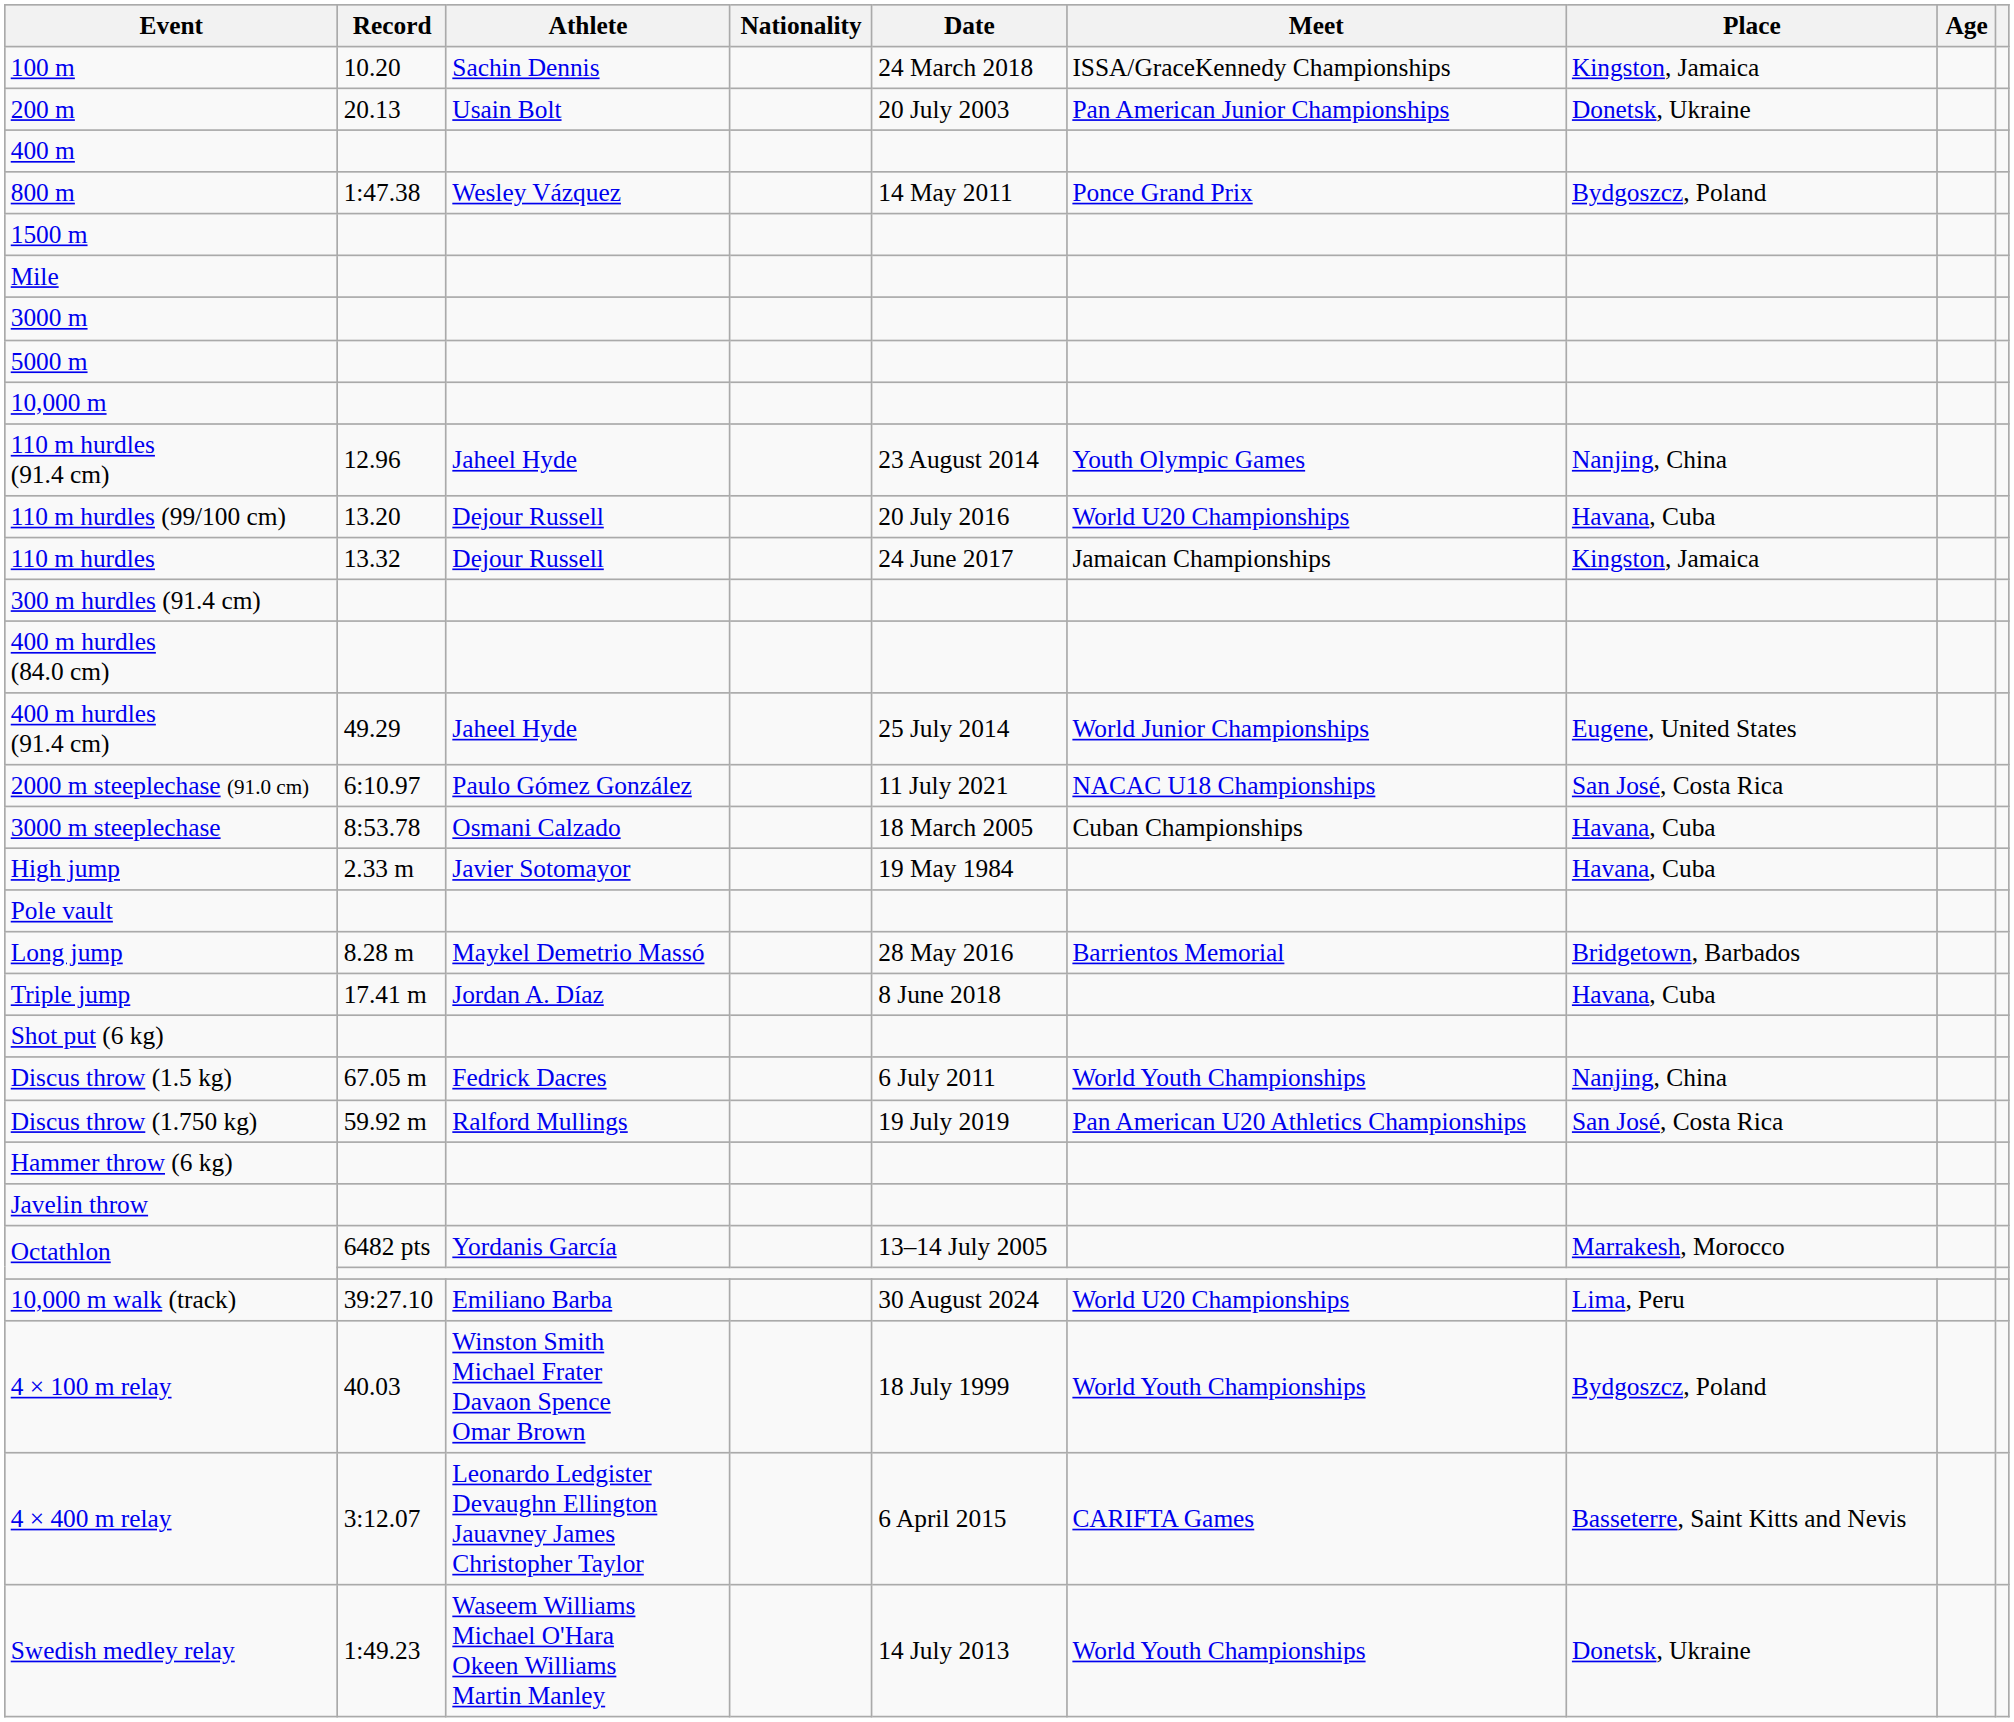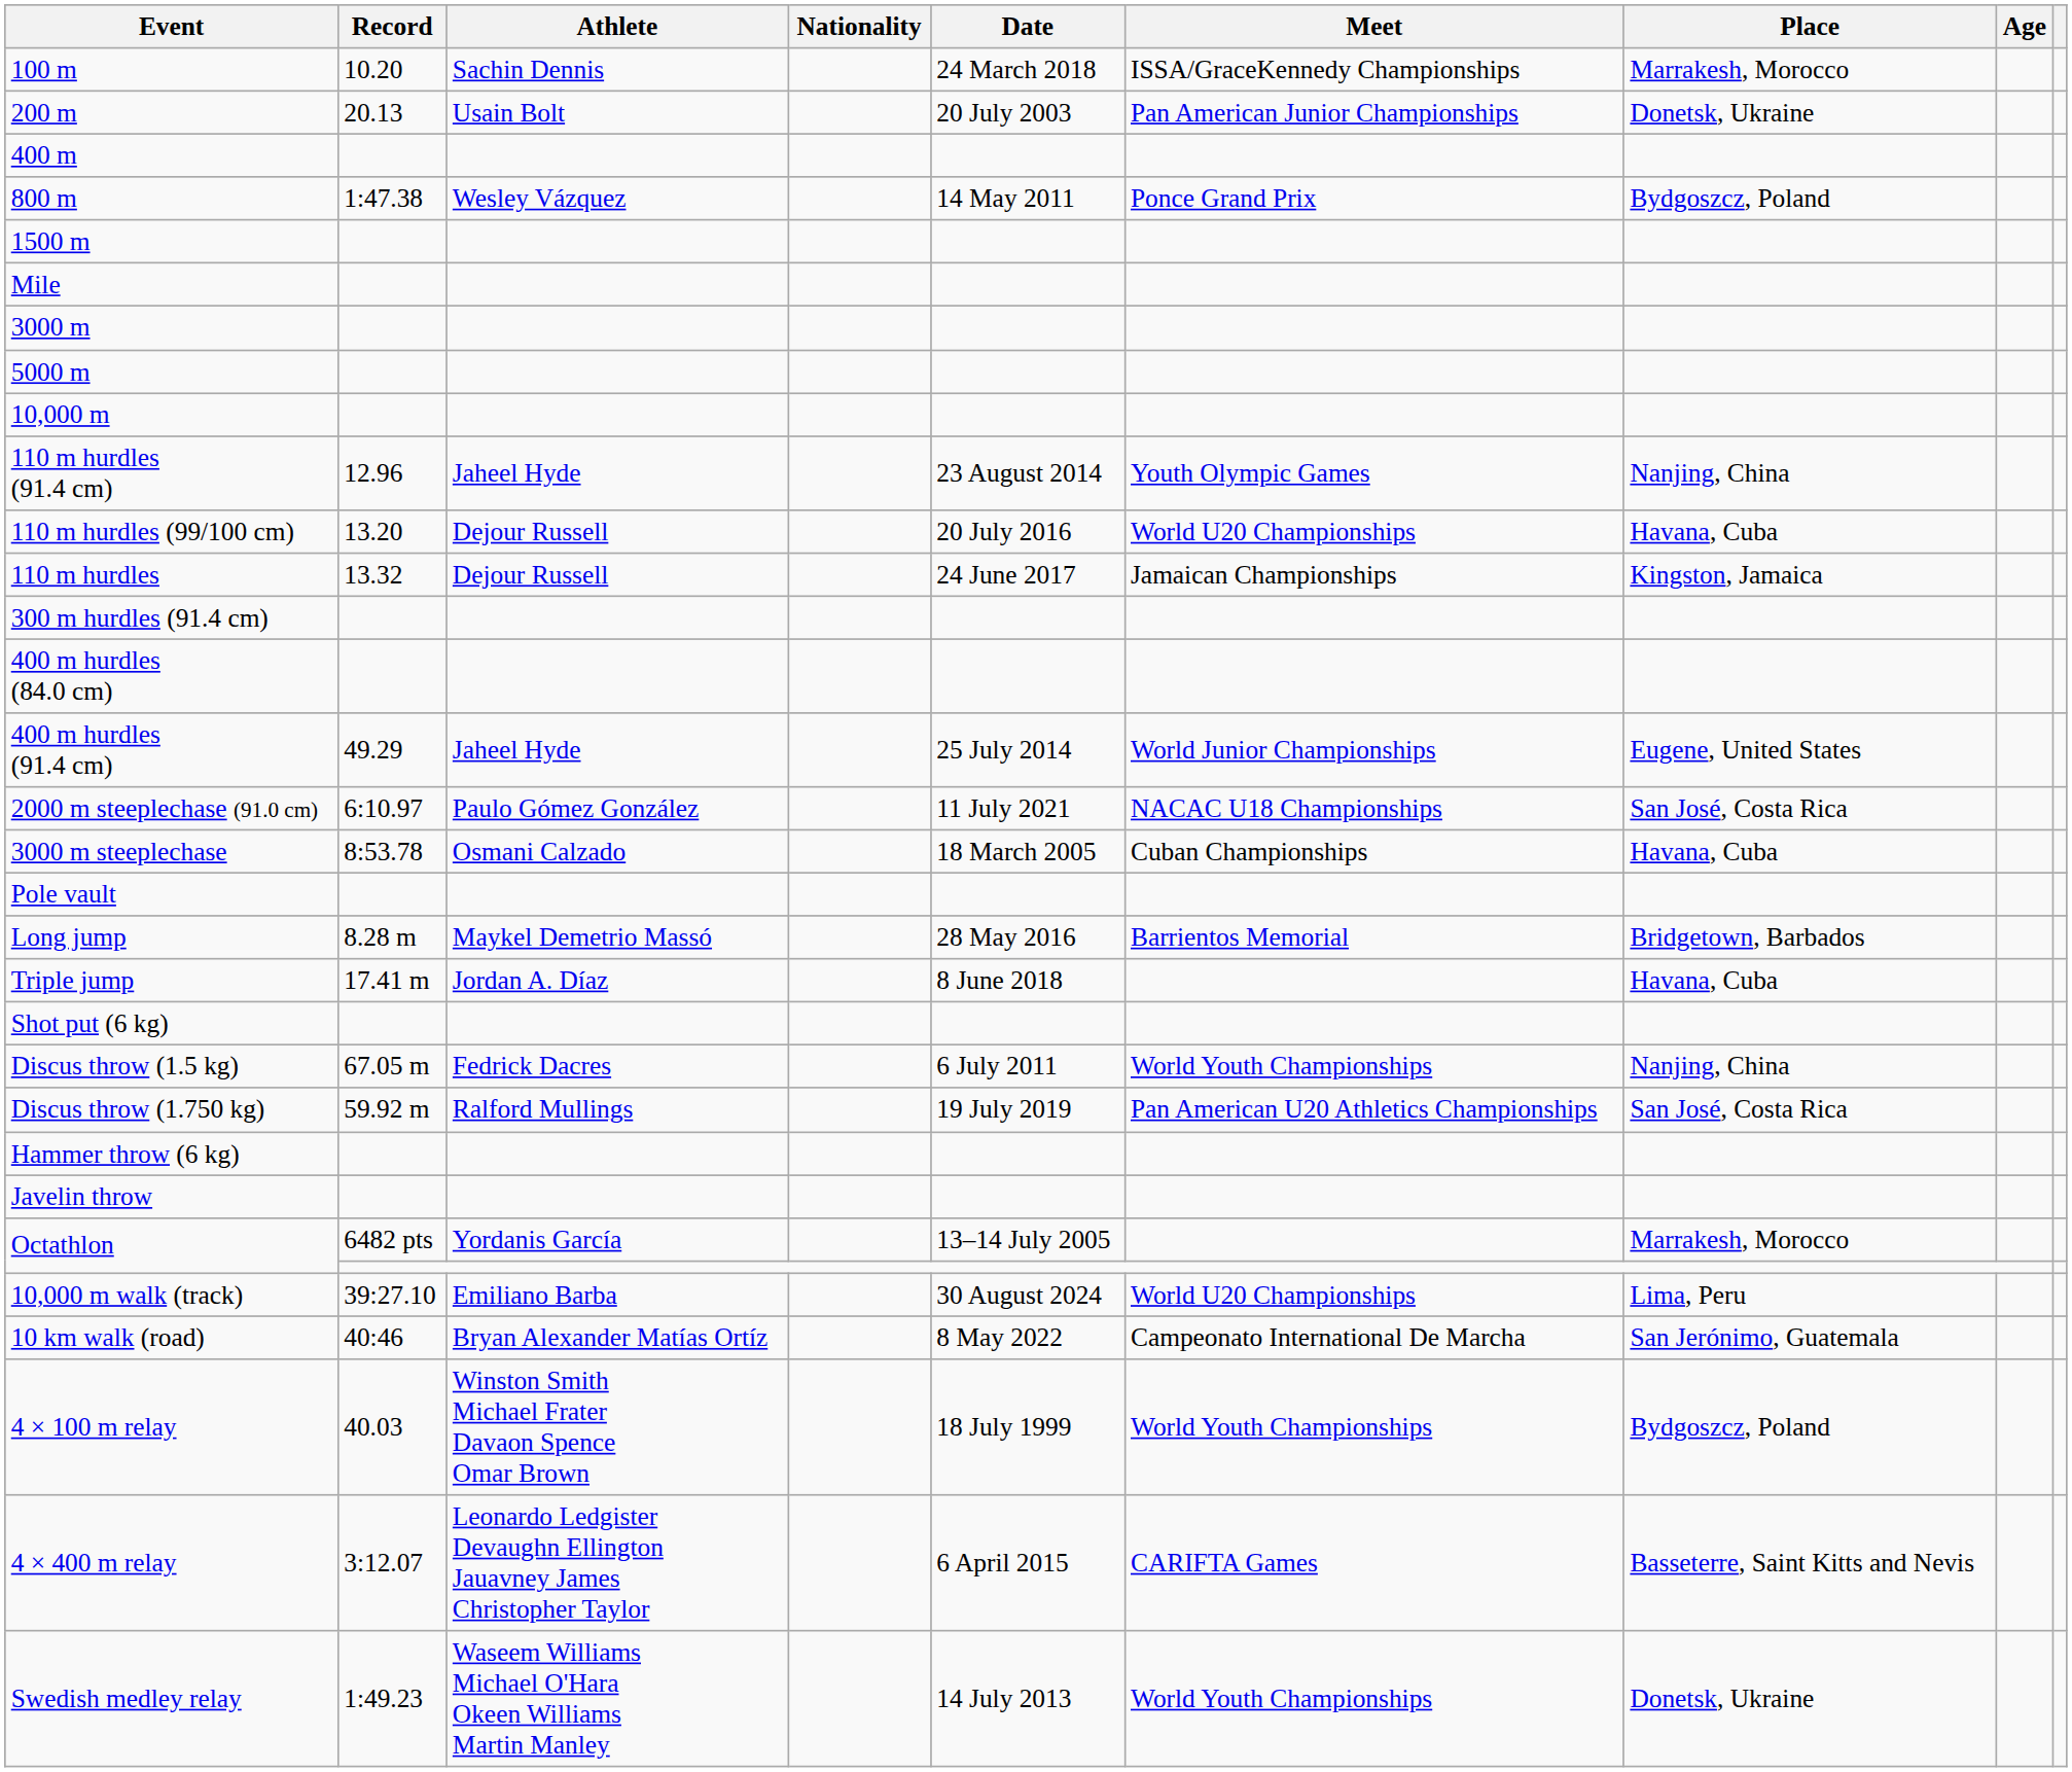 <table class="wikitable" style="font-size:95%; width: 95%;">
 <tr>
 <th>Event</th>
 <th>Record</th>
 <th>Athlete</th>
 <th>Nationality</th>
 <th>Date</th>
 <th>Meet</th>
 <th>Place</th>
 <th>Age</th>
 <th></th>
 </tr>
 <tr>
 <td><a href='#'>100 m</a></td>
 <td>10.20 </td>
 <td><a href='#'>Sachin Dennis</a></td>
 <td></td>
 <td>24 March 2018</td>
 <td>ISSA/GraceKennedy Championships</td>
-<td><a href='#'>Kingston</a>, Jamaica</td>
+<td><a href='#'>Marrakesh</a>, Morocco</td>
 <td></td>
 <td></td>
 </tr>
 <tr>
 <td><a href='#'>200 m</a></td>
 <td>20.13 </td>
 <td><a href='#'>Usain Bolt</a></td>
 <td></td>
 <td>20 July 2003</td>
 <td><a href='#'>Pan American Junior Championships</a></td>
 <td><a href='#'>Donetsk</a>, Ukraine</td>
 <td></td>
 <td></td>
 </tr>
 <tr>
 <td><a href='#'>400 m</a></td>
 <td></td>
 <td></td>
 <td></td>
 <td></td>
 <td></td>
 <td></td>
 <td></td>
 <td></td>
 </tr>
 <tr>
 <td><a href='#'>800 m</a></td>
 <td>1:47.38</td>
 <td><a href='#'>Wesley Vázquez</a></td>
 <td></td>
 <td>14 May 2011</td>
 <td><a href='#'>Ponce Grand Prix</a></td>
 <td><a href='#'>Bydgoszcz</a>, Poland</td>
 <td></td>
 <td></td>
 </tr>
 <tr>
 <td><a href='#'>1500 m</a></td>
 <td></td>
 <td></td>
 <td></td>
 <td></td>
 <td></td>
 <td></td>
 <td></td>
 <td></td>
 </tr>
 <tr>
 <td><a href='#'>Mile</a></td>
 <td></td>
 <td></td>
 <td></td>
 <td></td>
 <td></td>
 <td></td>
 <td></td>
 <td></td>
 </tr>
 <tr>
 <td><a href='#'>3000 m</a></td>
 <td></td>
 <td></td>
 <td></td>
 <td></td>
 <td></td>
 <td></td>
 <td></td>
 <td></td>
 </tr>
 <tr>
 <td><a href='#'>5000 m</a></td>
 <td></td>
 <td></td>
 <td></td>
 <td></td>
 <td></td>
 <td></td>
 <td></td>
 <td></td>
 </tr>
 <tr>
 <td><a href='#'>10,000 m</a></td>
 <td></td>
 <td></td>
 <td></td>
 <td></td>
 <td></td>
 <td></td>
 <td></td>
 <td></td>
 </tr>
 <tr>
 <td><a href='#'>110 m hurdles</a><br>(91.4 cm)</td>
 <td>12.96 </td>
 <td><a href='#'>Jaheel Hyde</a></td>
 <td></td>
 <td>23 August 2014</td>
 <td><a href='#'>Youth Olympic Games</a></td>
 <td><a href='#'>Nanjing</a>, China</td>
 <td></td>
 <td></td>
 </tr>
 <tr>
 <td><a href='#'>110 m hurdles</a> (99/100 cm)</td>
 <td>13.20 </td>
 <td><a href='#'>Dejour Russell</a></td>
 <td></td>
 <td>20 July 2016</td>
 <td><a href='#'>World U20 Championships</a></td>
 <td><a href='#'>Havana</a>, Cuba</td>
 <td></td>
 <td></td>
 </tr>
 <tr>
 <td><a href='#'>110 m hurdles</a></td>
 <td>13.32 </td>
 <td><a href='#'>Dejour Russell</a></td>
 <td></td>
 <td>24 June 2017</td>
 <td>Jamaican Championships</td>
 <td><a href='#'>Kingston</a>, Jamaica</td>
 <td></td>
 <td></td>
 </tr>
 <tr>
 <td><a href='#'>300 m hurdles</a> (91.4 cm)</td>
 <td></td>
 <td></td>
 <td></td>
 <td></td>
 <td></td>
 <td></td>
 <td></td>
 <td></td>
 </tr>
 <tr>
 <td><a href='#'>400 m hurdles</a><br>(84.0 cm)</td>
 <td></td>
 <td></td>
 <td></td>
 <td></td>
 <td></td>
 <td></td>
 <td></td>
 <td></td>
 </tr>
 <tr>
 <td><a href='#'>400 m hurdles</a><br>(91.4 cm)</td>
 <td>49.29</td>
 <td><a href='#'>Jaheel Hyde</a></td>
 <td></td>
 <td>25 July 2014</td>
 <td><a href='#'>World Junior Championships</a></td>
 <td><a href='#'>Eugene</a>, United States</td>
 <td></td>
 <td></td>
 </tr>
 <tr>
 <td><a href='#'>2000 m steeplechase</a> <small>(91.0 cm)</small></td>
 <td>6:10.97</td>
 <td><a href='#'>Paulo Gómez González</a></td>
 <td></td>
 <td>11 July 2021</td>
 <td><a href='#'>NACAC U18 Championships</a></td>
 <td><a href='#'>San José</a>, Costa Rica</td>
 <td></td>
 <td></td>
 </tr>
 <tr>
 <td><a href='#'>3000 m steeplechase</a></td>
 <td>8:53.78</td>
 <td><a href='#'>Osmani Calzado</a></td>
 <td></td>
 <td>18 March 2005</td>
 <td>Cuban Championships</td>
 <td><a href='#'>Havana</a>, Cuba</td>
 <td></td>
 <td></td>
 </tr>
 <tr>
-<td><a href='#'>High jump</a></td>
-<td>2.33 m</td>
-<td><a href='#'>Javier Sotomayor</a></td>
-<td></td>
-<td>19 May 1984</td>
-<td></td>
-<td><a href='#'>Havana</a>, Cuba</td>
-<td></td>
-<td></td>
-</tr>
-<tr>
 <td><a href='#'>Pole vault</a></td>
 <td></td>
 <td></td>
 <td></td>
 <td></td>
 <td></td>
 <td></td>
 <td></td>
 <td></td>
 </tr>
 <tr>
 <td><a href='#'>Long jump</a></td>
 <td>8.28 m </td>
 <td><a href='#'>Maykel Demetrio Massó</a></td>
 <td></td>
 <td>28 May 2016</td>
 <td><a href='#'>Barrientos Memorial</a></td>
 <td><a href='#'>Bridgetown</a>, Barbados</td>
 <td></td>
 <td></td>
 </tr>
 <tr>
 <td><a href='#'>Triple jump</a></td>
 <td>17.41 m </td>
 <td><a href='#'>Jordan A. Díaz</a></td>
 <td></td>
 <td>8 June 2018</td>
 <td></td>
 <td><a href='#'>Havana</a>, Cuba</td>
 <td></td>
 <td></td>
 </tr>
 <tr>
 <td><a href='#'>Shot put</a> (6 kg)</td>
 <td></td>
 <td></td>
 <td></td>
 <td></td>
 <td></td>
 <td></td>
 <td></td>
 <td></td>
 </tr>
 <tr>
 <td><a href='#'>Discus throw</a> (1.5 kg)</td>
 <td>67.05 m</td>
 <td><a href='#'>Fedrick Dacres</a></td>
 <td></td>
 <td>6 July 2011</td>
 <td><a href='#'>World Youth Championships</a></td>
 <td><a href='#'>Nanjing</a>, China</td>
 <td></td>
 <td></td>
 </tr>
 <tr>
 <td><a href='#'>Discus throw</a> (1.750 kg)</td>
 <td>59.92 m</td>
 <td><a href='#'>Ralford Mullings</a></td>
 <td></td>
 <td>19 July 2019</td>
 <td><a href='#'>Pan American U20 Athletics Championships</a></td>
 <td><a href='#'>San José</a>, Costa Rica</td>
 <td></td>
 <td></td>
 </tr>
 <tr>
 <td><a href='#'>Hammer throw</a> (6 kg)</td>
 <td></td>
 <td></td>
 <td></td>
 <td></td>
 <td></td>
 <td></td>
 <td></td>
 <td></td>
 </tr>
 <tr>
 <td><a href='#'>Javelin throw</a></td>
 <td></td>
 <td></td>
 <td></td>
 <td></td>
 <td></td>
 <td></td>
 <td></td>
 <td></td>
 </tr>
 <tr>
 <td rowspan=2><a href='#'>Octathlon</a></td>
 <td>6482 pts</td>
 <td><a href='#'>Yordanis García</a></td>
 <td></td>
 <td>13–14 July 2005</td>
 <td></td>
 <td><a href='#'>Marrakesh</a>, Morocco</td>
 <td></td>
 <td></td>
 </tr>
 <tr>
 <td colspan=7></td>
 <td></td>
 </tr>
 <tr>
 <td><a href='#'>10,000 m walk</a> (track)</td>
 <td>39:27.10</td>
 <td><a href='#'>Emiliano Barba</a></td>
 <td></td>
 <td>30 August 2024</td>
 <td><a href='#'>World U20 Championships</a></td>
 <td><a href='#'>Lima</a>, Peru</td>
 <td></td>
 <td></td>
 </tr>
 <tr>
+<td><a href='#'>10 km walk</a> (road)</td>
+<td>40:46</td>
+<td><a href='#'>Bryan Alexander Matías Ortíz</a></td>
+<td></td>
+<td>8 May 2022</td>
+<td>Campeonato International De Marcha</td>
+<td><a href='#'>San Jerónimo</a>, Guatemala</td>
+<td></td>
+<td></td>
+</tr>
+<tr>
 <td><a href='#'>4 × 100 m relay</a></td>
 <td>40.03</td>
 <td><a href='#'>Winston Smith</a><br><a href='#'>Michael Frater</a><br><a href='#'>Davaon Spence</a><br><a href='#'>Omar Brown</a></td>
 <td></td>
 <td>18 July 1999</td>
 <td><a href='#'>World Youth Championships</a></td>
 <td><a href='#'>Bydgoszcz</a>, Poland</td>
 <td><br><br><br><br></td>
 <td></td>
 </tr>
 <tr>
 <td><a href='#'>4 × 400 m relay</a></td>
 <td>3:12.07</td>
 <td><a href='#'>Leonardo Ledgister</a><br><a href='#'>Devaughn Ellington</a><br><a href='#'>Jauavney James</a><br><a href='#'>Christopher Taylor</a></td>
 <td></td>
 <td>6 April 2015</td>
 <td><a href='#'>CARIFTA Games</a></td>
 <td><a href='#'>Basseterre</a>, Saint Kitts and Nevis</td>
 <td><br><br><br></td>
 <td></td>
 </tr>
 <tr>
 <td><a href='#'>Swedish medley relay</a></td>
 <td>1:49.23</td>
 <td><a href='#'>Waseem Williams</a><br><a href='#'>Michael O'Hara</a><br><a href='#'>Okeen Williams</a><br><a href='#'>Martin Manley</a></td>
 <td></td>
 <td>14 July 2013</td>
 <td><a href='#'>World Youth Championships</a></td>
 <td><a href='#'>Donetsk</a>, Ukraine</td>
 <td><br><br><br></td>
 <td></td>
 </tr>
 </table>
